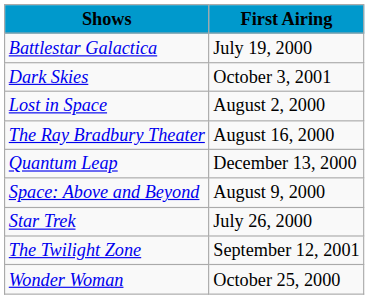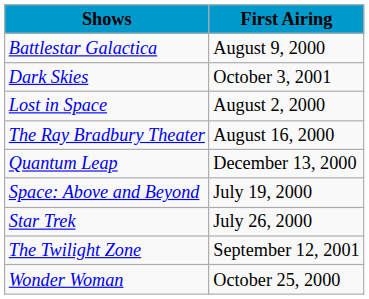 <table class="wikitable sortable">
 <tr>
 <th style="background: #0099CC">Shows</th>
 <th style="background: #0099CC">First Airing</th>
 </tr>
 <tr>
 <td><em><a href='#'>Battlestar Galactica</a></em></td>
-<td>July 19, 2000</td>
+<td>August 9, 2000</td>
 </tr>
 <tr>
 <td><em><a href='#'>Dark Skies</a></em></td>
 <td>October 3, 2001</td>
 </tr>
 <tr>
 <td><em><a href='#'>Lost in Space</a></em></td>
 <td>August 2, 2000</td>
 </tr>
 <tr>
 <td><em><a href='#'>The Ray Bradbury Theater</a></em></td>
 <td>August 16, 2000</td>
 </tr>
 <tr>
 <td><em><a href='#'>Quantum Leap</a></em></td>
 <td>December 13, 2000</td>
 </tr>
 <tr>
 <td><em><a href='#'>Space: Above and Beyond</a></em></td>
-<td>August 9, 2000</td>
+<td>July 19, 2000</td>
 </tr>
 <tr>
 <td><em><a href='#'>Star Trek</a></em></td>
 <td>July 26, 2000</td>
 </tr>
 <tr>
 <td><em><a href='#'>The Twilight Zone</a></em></td>
 <td>September 12, 2001</td>
 </tr>
 <tr>
 <td><em><a href='#'>Wonder Woman</a></em></td>
 <td>October 25, 2000</td>
 </tr>
 </table>
